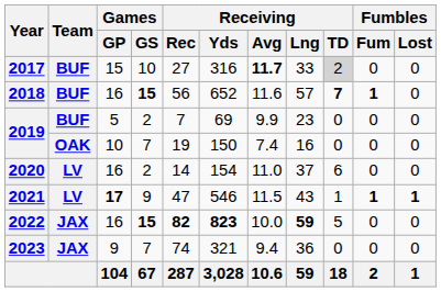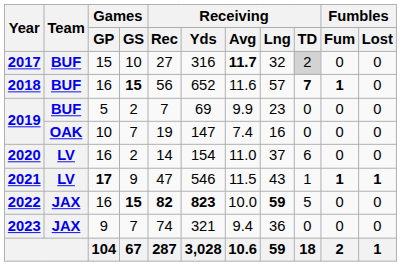 <table class="wikitable" style="text-align:center;">
 <tr>
 <th rowspan="2">Year</th>
 <th rowspan="2">Team</th>
 <th colspan="2">Games</th>
 <th colspan="5">Receiving</th>
 <th colspan="2">Fumbles</th>
 </tr>
 <tr>
 <th>GP</th>
 <th>GS</th>
 <th>Rec</th>
 <th>Yds</th>
 <th>Avg</th>
 <th>Lng</th>
 <th>TD</th>
 <th>Fum</th>
 <th>Lost</th>
 </tr>
 <tr>
 <th><a href='#'>2017</a></th>
 <th><a href='#'>BUF</a></th>
 <td>15</td>
 <td>10</td>
 <td>27</td>
 <td>316</td>
 <td><strong>11.7</strong></td>
-<td>33</td>
+<td>32</td>
 <td style="background: lightgrey;">2</td>
 <td>0</td>
 <td>0</td>
 </tr>
 <tr>
 <th><a href='#'>2018</a></th>
 <th><a href='#'>BUF</a></th>
 <td>16</td>
 <td><strong>15</strong></td>
 <td>56</td>
 <td>652</td>
 <td>11.6</td>
 <td>57</td>
 <td><strong>7</strong></td>
 <td><strong>1</strong></td>
 <td>0</td>
 </tr>
 <tr>
 <th rowspan="2"><a href='#'>2019</a></th>
 <th><a href='#'>BUF</a></th>
 <td>5</td>
 <td>2</td>
 <td>7</td>
 <td>69</td>
 <td>9.9</td>
 <td>23</td>
 <td>0</td>
 <td>0</td>
 <td>0</td>
 </tr>
 <tr>
 <th><a href='#'>OAK</a></th>
 <td>10</td>
 <td>7</td>
 <td>19</td>
-<td>150</td>
+<td>147</td>
 <td>7.4</td>
 <td>16</td>
 <td>0</td>
 <td>0</td>
 <td>0</td>
 </tr>
 <tr>
 <th><a href='#'>2020</a></th>
 <th><a href='#'>LV</a></th>
 <td>16</td>
 <td>2</td>
 <td>14</td>
 <td>154</td>
 <td>11.0</td>
 <td>37</td>
 <td>6</td>
 <td>0</td>
 <td>0</td>
 </tr>
 <tr>
 <th><a href='#'>2021</a></th>
 <th><a href='#'>LV</a></th>
 <td><strong>17</strong></td>
 <td>9</td>
 <td>47</td>
 <td>546</td>
 <td>11.5</td>
 <td>43</td>
 <td>1</td>
 <td><strong>1</strong></td>
 <td><strong>1</strong></td>
 </tr>
 <tr>
 <th><a href='#'>2022</a></th>
 <th><a href='#'>JAX</a></th>
 <td>16</td>
 <td><strong>15</strong></td>
 <td><strong>82</strong></td>
 <td><strong>823</strong></td>
 <td>10.0</td>
 <td><strong>59</strong></td>
 <td>5</td>
 <td>0</td>
 <td>0</td>
 </tr>
 <tr>
 <th><a href='#'>2023</a></th>
 <th><a href='#'>JAX</a></th>
 <td>9</td>
 <td>7</td>
 <td>74</td>
 <td>321</td>
 <td>9.4</td>
 <td>36</td>
 <td>0</td>
 <td>0</td>
 <td>0</td>
 </tr>
 <tr>
 <th colspan="2"></th>
 <th>104</th>
 <th>67</th>
 <th>287</th>
 <th>3,028</th>
 <th>10.6</th>
 <th>59</th>
 <th>18</th>
 <th>2</th>
 <th>1</th>
 </tr>
 </table>
